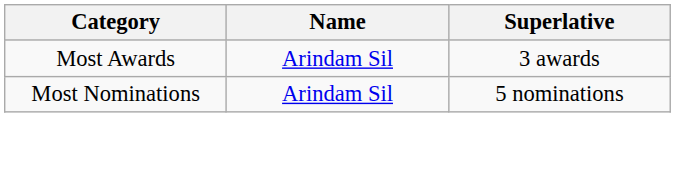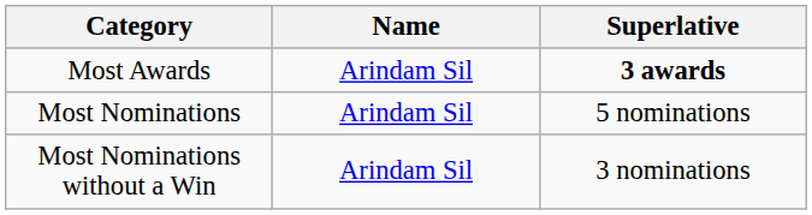 <table class="wikitable" style="text-align: center">
 <tr>
 <th width="150"><strong>Category</strong></th>
 <th width="150"><strong>Name</strong></th>
 <th width="150"><strong>Superlative</strong></th>
 </tr>
 <tr>
 <td>Most Awards</td>
 <td><a href='#'>Arindam Sil</a></td>
-<td>3 awards</td>
+<td><strong>3 awards</strong></td>
 </tr>
 <tr>
 <td>Most Nominations</td>
 <td><a href='#'>Arindam Sil</a></td>
 <td>5 nominations</td>
 </tr>
+<tr>
+<td>Most Nominations without a Win</td>
+<td><a href='#'>Arindam Sil</a></td>
+<td>3 nominations</td>
+</tr>
 </table>
